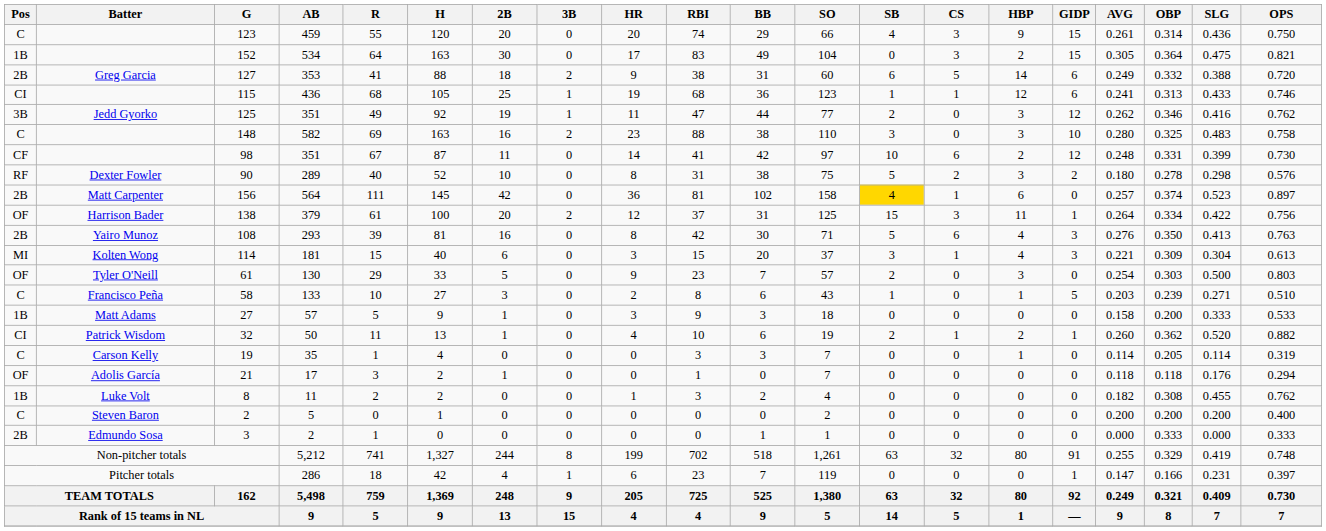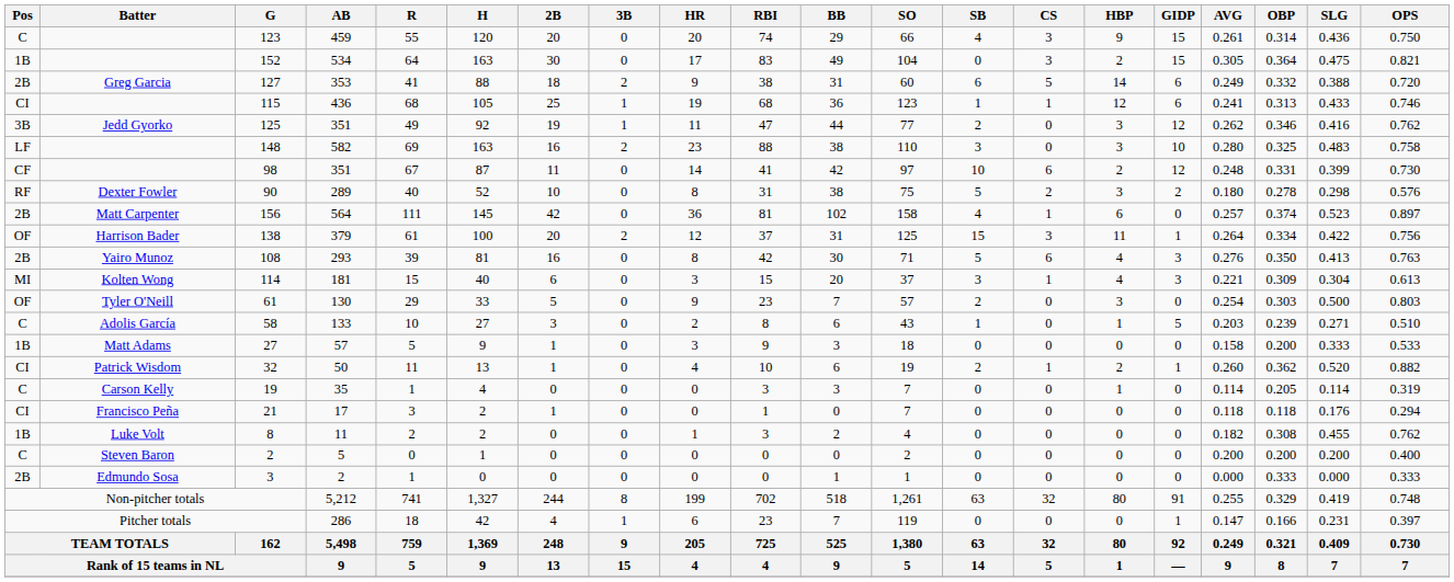 <table class="wikitable sortable" style="font-size:92%; text-align:center;">
 <tr>
 <th style="width:2%;">Pos </th>
 <th style="width:11%;">Batter </th>
 <th style="width:4%;">G</th>
 <th style="width:4%;">AB</th>
 <th style="width:4%;">R</th>
 <th style="width:4%;">H</th>
 <th style="width:4%;">2B</th>
 <th style="width:4%;">3B</th>
 <th style="width:4%;">HR</th>
 <th style="width:4%;">RBI</th>
 <th style="width:4%;">BB</th>
 <th style="width:4%;">SO</th>
 <th style="width:4%;">SB</th>
 <th style="width:4%;">CS</th>
 <th style="width:4%;">HBP</th>
 <th style="width:2%;">GIDP</th>
 <th style="width:3%;">AVG</th>
 <th style="width:3%;">OBP</th>
 <th style="width:3%;">SLG</th>
 <th style="width:5%;">OPS</th>
 </tr>
 <tr>
 <td>C</td>
 <td></td>
 <td>123</td>
 <td>459</td>
 <td>55</td>
 <td>120</td>
 <td>20</td>
 <td>0</td>
 <td>20</td>
 <td>74</td>
 <td>29</td>
 <td>66</td>
 <td>4</td>
 <td>3</td>
 <td>9</td>
 <td>15</td>
 <td>0.261</td>
 <td>0.314</td>
 <td>0.436</td>
 <td>0.750</td>
 </tr>
 <tr>
 <td>1B</td>
 <td></td>
 <td>152</td>
 <td>534</td>
 <td>64</td>
 <td>163</td>
 <td>30</td>
 <td>0</td>
 <td>17</td>
 <td>83</td>
 <td>49</td>
 <td>104</td>
 <td>0</td>
 <td>3</td>
 <td>2</td>
 <td>15</td>
 <td>0.305</td>
 <td>0.364</td>
 <td>0.475</td>
 <td>0.821</td>
 </tr>
 <tr>
 <td>2B</td>
 <td><a href='#'>Greg Garcia</a></td>
 <td>127</td>
 <td>353</td>
 <td>41</td>
 <td>88</td>
 <td>18</td>
 <td>2</td>
 <td>9</td>
 <td>38</td>
 <td>31</td>
 <td>60</td>
 <td>6</td>
 <td>5</td>
 <td>14</td>
 <td>6</td>
 <td>0.249</td>
 <td>0.332</td>
 <td>0.388</td>
 <td>0.720</td>
 </tr>
 <tr>
 <td>CI</td>
 <td></td>
 <td>115</td>
 <td>436</td>
 <td>68</td>
 <td>105</td>
 <td>25</td>
 <td>1</td>
 <td>19</td>
 <td>68</td>
 <td>36</td>
 <td>123</td>
 <td>1</td>
 <td>1</td>
 <td>12</td>
 <td>6</td>
 <td>0.241</td>
 <td>0.313</td>
 <td>0.433</td>
 <td>0.746</td>
 </tr>
 <tr>
 <td>3B</td>
 <td><a href='#'>Jedd Gyorko</a></td>
 <td>125</td>
 <td>351</td>
 <td>49</td>
 <td>92</td>
 <td>19</td>
 <td>1</td>
 <td>11</td>
 <td>47</td>
 <td>44</td>
 <td>77</td>
 <td>2</td>
 <td>0</td>
 <td>3</td>
 <td>12</td>
 <td>0.262</td>
 <td>0.346</td>
 <td>0.416</td>
 <td>0.762</td>
 </tr>
 <tr>
-<td>C</td>
+<td>LF</td>
 <td></td>
 <td>148</td>
 <td>582</td>
 <td>69</td>
 <td>163</td>
 <td>16</td>
 <td>2</td>
 <td>23</td>
 <td>88</td>
 <td>38</td>
 <td>110</td>
 <td>3</td>
 <td>0</td>
 <td>3</td>
 <td>10</td>
 <td>0.280</td>
 <td>0.325</td>
 <td>0.483</td>
 <td>0.758</td>
 </tr>
 <tr>
 <td>CF</td>
 <td></td>
 <td>98</td>
 <td>351</td>
 <td>67</td>
 <td>87</td>
 <td>11</td>
 <td>0</td>
 <td>14</td>
 <td>41</td>
 <td>42</td>
 <td>97</td>
 <td>10</td>
 <td>6</td>
 <td>2</td>
 <td>12</td>
 <td>0.248</td>
 <td>0.331</td>
 <td>0.399</td>
 <td>0.730</td>
 </tr>
 <tr>
 <td>RF</td>
 <td><a href='#'>Dexter Fowler</a></td>
 <td>90</td>
 <td>289</td>
 <td>40</td>
 <td>52</td>
 <td>10</td>
 <td>0</td>
 <td>8</td>
 <td>31</td>
 <td>38</td>
 <td>75</td>
 <td>5</td>
 <td>2</td>
 <td>3</td>
 <td>2</td>
 <td>0.180</td>
 <td>0.278</td>
 <td>0.298</td>
 <td>0.576</td>
 </tr>
 <tr>
 <td>2B</td>
 <td><a href='#'>Matt Carpenter</a></td>
 <td>156</td>
 <td>564</td>
 <td>111</td>
 <td>145</td>
 <td>42</td>
 <td>0</td>
 <td>36</td>
 <td>81</td>
 <td>102</td>
 <td>158</td>
-<td style="background: gold;">4</td>
+<td>4</td>
 <td>1</td>
 <td>6</td>
 <td>0</td>
 <td>0.257</td>
 <td>0.374</td>
 <td>0.523</td>
 <td>0.897</td>
 </tr>
 <tr>
 <td>OF</td>
 <td><a href='#'>Harrison Bader</a></td>
 <td>138</td>
 <td>379</td>
 <td>61</td>
 <td>100</td>
 <td>20</td>
 <td>2</td>
 <td>12</td>
 <td>37</td>
 <td>31</td>
 <td>125</td>
 <td>15</td>
 <td>3</td>
 <td>11</td>
 <td>1</td>
 <td>0.264</td>
 <td>0.334</td>
 <td>0.422</td>
 <td>0.756</td>
 </tr>
 <tr>
 <td>2B</td>
 <td><a href='#'>Yairo Munoz</a></td>
 <td>108</td>
 <td>293</td>
 <td>39</td>
 <td>81</td>
 <td>16</td>
 <td>0</td>
 <td>8</td>
 <td>42</td>
 <td>30</td>
 <td>71</td>
 <td>5</td>
 <td>6</td>
 <td>4</td>
 <td>3</td>
 <td>0.276</td>
 <td>0.350</td>
 <td>0.413</td>
 <td>0.763</td>
 </tr>
 <tr>
 <td>MI</td>
 <td><a href='#'>Kolten Wong</a></td>
 <td>114</td>
 <td>181</td>
 <td>15</td>
 <td>40</td>
 <td>6</td>
 <td>0</td>
 <td>3</td>
 <td>15</td>
 <td>20</td>
 <td>37</td>
 <td>3</td>
 <td>1</td>
 <td>4</td>
 <td>3</td>
 <td>0.221</td>
 <td>0.309</td>
 <td>0.304</td>
 <td>0.613</td>
 </tr>
 <tr>
 <td>OF</td>
 <td><a href='#'>Tyler O'Neill</a></td>
 <td>61</td>
 <td>130</td>
 <td>29</td>
 <td>33</td>
 <td>5</td>
 <td>0</td>
 <td>9</td>
 <td>23</td>
 <td>7</td>
 <td>57</td>
 <td>2</td>
 <td>0</td>
 <td>3</td>
 <td>0</td>
 <td>0.254</td>
 <td>0.303</td>
 <td>0.500</td>
 <td>0.803</td>
 </tr>
 <tr>
 <td>C</td>
-<td><a href='#'>Francisco Peña</a></td>
+<td><a href='#'>Adolis García</a></td>
 <td>58</td>
 <td>133</td>
 <td>10</td>
 <td>27</td>
 <td>3</td>
 <td>0</td>
 <td>2</td>
 <td>8</td>
 <td>6</td>
 <td>43</td>
 <td>1</td>
 <td>0</td>
 <td>1</td>
 <td>5</td>
 <td>0.203</td>
 <td>0.239</td>
 <td>0.271</td>
 <td>0.510</td>
 </tr>
 <tr>
 <td>1B</td>
 <td><a href='#'>Matt Adams</a></td>
 <td>27</td>
 <td>57</td>
 <td>5</td>
 <td>9</td>
 <td>1</td>
 <td>0</td>
 <td>3</td>
 <td>9</td>
 <td>3</td>
 <td>18</td>
 <td>0</td>
 <td>0</td>
 <td>0</td>
 <td>0</td>
 <td>0.158</td>
 <td>0.200</td>
 <td>0.333</td>
 <td>0.533</td>
 </tr>
 <tr>
 <td>CI</td>
 <td><a href='#'>Patrick Wisdom</a></td>
 <td>32</td>
 <td>50</td>
 <td>11</td>
 <td>13</td>
 <td>1</td>
 <td>0</td>
 <td>4</td>
 <td>10</td>
 <td>6</td>
 <td>19</td>
 <td>2</td>
 <td>1</td>
 <td>2</td>
 <td>1</td>
 <td>0.260</td>
 <td>0.362</td>
 <td>0.520</td>
 <td>0.882</td>
 </tr>
 <tr>
 <td>C</td>
 <td><a href='#'>Carson Kelly</a></td>
 <td>19</td>
 <td>35</td>
 <td>1</td>
 <td>4</td>
 <td>0</td>
 <td>0</td>
 <td>0</td>
 <td>3</td>
 <td>3</td>
 <td>7</td>
 <td>0</td>
 <td>0</td>
 <td>1</td>
 <td>0</td>
 <td>0.114</td>
 <td>0.205</td>
 <td>0.114</td>
 <td>0.319</td>
 </tr>
 <tr>
-<td>OF</td>
-<td><a href='#'>Adolis García</a></td>
+<td>CI</td>
+<td><a href='#'>Francisco Peña</a></td>
 <td>21</td>
 <td>17</td>
 <td>3</td>
 <td>2</td>
 <td>1</td>
 <td>0</td>
 <td>0</td>
 <td>1</td>
 <td>0</td>
 <td>7</td>
 <td>0</td>
 <td>0</td>
 <td>0</td>
 <td>0</td>
 <td>0.118</td>
 <td>0.118</td>
 <td>0.176</td>
 <td>0.294</td>
 </tr>
 <tr>
 <td>1B</td>
 <td><a href='#'>Luke Volt</a></td>
 <td>8</td>
 <td>11</td>
 <td>2</td>
 <td>2</td>
 <td>0</td>
 <td>0</td>
 <td>1</td>
 <td>3</td>
 <td>2</td>
 <td>4</td>
 <td>0</td>
 <td>0</td>
 <td>0</td>
 <td>0</td>
 <td>0.182</td>
 <td>0.308</td>
 <td>0.455</td>
 <td>0.762</td>
 </tr>
 <tr>
 <td>C</td>
 <td><a href='#'>Steven Baron</a></td>
 <td>2</td>
 <td>5</td>
 <td>0</td>
 <td>1</td>
 <td>0</td>
 <td>0</td>
 <td>0</td>
 <td>0</td>
 <td>0</td>
 <td>2</td>
 <td>0</td>
 <td>0</td>
 <td>0</td>
 <td>0</td>
 <td>0.200</td>
 <td>0.200</td>
 <td>0.200</td>
 <td>0.400</td>
 </tr>
 <tr>
 <td>2B</td>
 <td><a href='#'>Edmundo Sosa</a></td>
 <td>3</td>
 <td>2</td>
 <td>1</td>
 <td>0</td>
 <td>0</td>
 <td>0</td>
 <td>0</td>
 <td>0</td>
 <td>1</td>
 <td>1</td>
 <td>0</td>
 <td>0</td>
 <td>0</td>
 <td>0</td>
 <td>0.000</td>
 <td>0.333</td>
 <td>0.000</td>
 <td>0.333</td>
 </tr>
 <tr class="sortbottom">
 <td colspan="3">Non-pitcher totals</td>
 <td>5,212</td>
 <td>741</td>
 <td>1,327</td>
 <td>244</td>
 <td>8</td>
 <td>199</td>
 <td>702</td>
 <td>518</td>
 <td>1,261</td>
 <td>63</td>
 <td>32</td>
 <td>80</td>
 <td>91</td>
 <td>0.255</td>
 <td>0.329</td>
 <td>0.419</td>
 <td>0.748</td>
 </tr>
 <tr>
 <td colspan="3">Pitcher totals</td>
 <td>286</td>
 <td>18</td>
 <td>42</td>
 <td>4</td>
 <td>1</td>
 <td>6</td>
 <td>23</td>
 <td>7</td>
 <td>119</td>
 <td>0</td>
 <td>0</td>
 <td>0</td>
 <td>1</td>
 <td>0.147</td>
 <td>0.166</td>
 <td>0.231</td>
 <td>0.397</td>
 </tr>
 <tr>
 <th colspan="2"><strong>TEAM TOTALS</strong></th>
 <th><strong>162</strong></th>
 <th><strong>5,498</strong></th>
 <th><strong>759</strong></th>
 <th><strong>1,369</strong></th>
 <th><strong>248</strong></th>
 <th><strong>9</strong></th>
 <th><strong>205</strong></th>
 <th><strong>725</strong></th>
 <th><strong>525</strong></th>
 <th><strong>1,380</strong></th>
 <th><strong>63</strong></th>
 <th><strong>32</strong></th>
 <th><strong>80</strong></th>
 <th><strong>92</strong></th>
 <th><strong>0.249</strong></th>
 <th><strong>0.321</strong></th>
 <th><strong>0.409</strong></th>
 <th><strong>0.730</strong></th>
 </tr>
 <tr>
 <th colspan="3"><strong>Rank of 15 teams in NL</strong></th>
 <th>9</th>
 <th>5</th>
 <th>9</th>
 <th>13</th>
 <th>15</th>
 <th>4</th>
 <th>4</th>
 <th>9</th>
 <th>5</th>
 <th>14</th>
 <th>5</th>
 <th>1</th>
 <th>—</th>
 <th>9</th>
 <th>8</th>
 <th>7</th>
 <th>7</th>
 </tr>
 <tr>
 </tr>
 </table>
